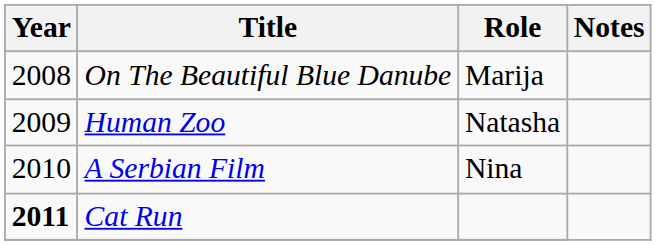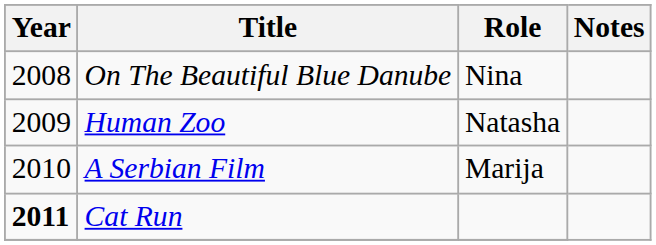 <table class="wikitable sortable">
 <tr>
 <th>Year</th>
 <th>Title</th>
 <th>Role</th>
 <th class="unsortable">Notes</th>
 </tr>
 <tr>
 <td>2008</td>
 <td><em>On The Beautiful Blue Danube</em></td>
-<td>Marija</td>
+<td>Nina</td>
 <td></td>
 </tr>
 <tr>
 <td>2009</td>
 <td><em><a href='#'>Human Zoo</a></em></td>
 <td>Natasha</td>
 <td></td>
 </tr>
 <tr>
 <td>2010</td>
 <td><em><a href='#'>A Serbian Film</a></em></td>
-<td>Nina</td>
+<td>Marija</td>
 <td></td>
 </tr>
 <tr>
 <td><strong>2011</strong></td>
 <td><em><a href='#'>Cat Run</a></em></td>
 <td></td>
 </tr>
 <tr>
 </tr>
 </table>
